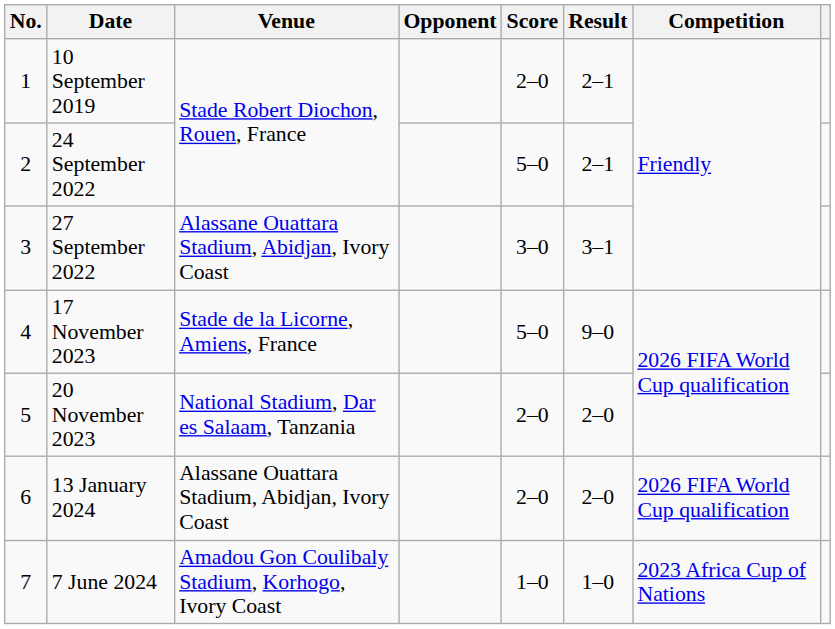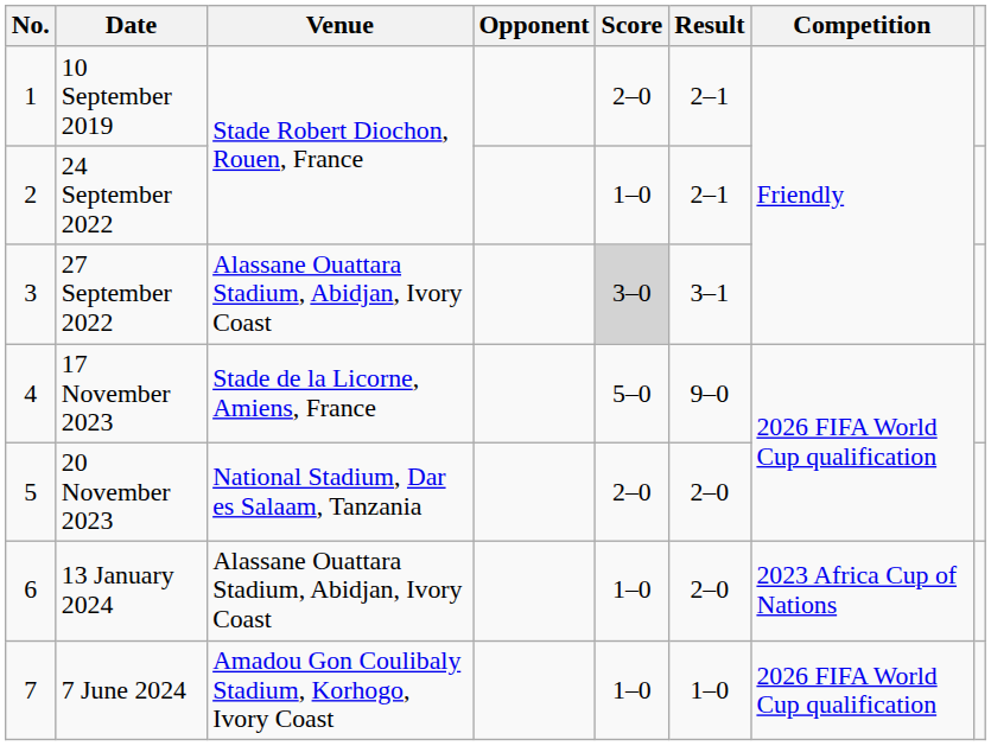 <table class="wikitable sortable">
 <tr>
 <th scope="col">No.</th>
 <th scope="col">Date</th>
 <th scope="col">Venue</th>
 <th scope="col">Opponent</th>
 <th scope="col">Score</th>
 <th scope="col">Result</th>
 <th scope="col">Competition</th>
 <th></th>
 </tr>
 <tr>
 <td align="center">1</td>
 <td>10 September 2019</td>
 <td rowspan="2"><a href='#'>Stade Robert Diochon</a>, <a href='#'>Rouen</a>, France</td>
 <td></td>
 <td align="center">2–0</td>
 <td align="center">2–1</td>
 <td rowspan="3"><a href='#'>Friendly</a></td>
 <td></td>
 </tr>
 <tr>
 <td align="center">2</td>
 <td>24 September 2022</td>
 <td></td>
-<td align="center">5–0</td>
+<td align="center">1–0</td>
 <td align="center">2–1</td>
 <td></td>
 </tr>
 <tr>
 <td align="center">3</td>
 <td>27 September 2022</td>
 <td><a href='#'>Alassane Ouattara Stadium</a>, <a href='#'>Abidjan</a>, Ivory Coast</td>
 <td></td>
-<td align="center">3–0</td>
+<td align="center" style="background: lightgrey;">3–0</td>
 <td align="center">3–1</td>
 <td></td>
 </tr>
 <tr>
 <td align="center">4</td>
 <td>17 November 2023</td>
 <td><a href='#'>Stade de la Licorne</a>, <a href='#'>Amiens</a>, France</td>
 <td></td>
 <td align="center">5–0</td>
 <td align="center">9–0</td>
 <td rowspan=2><a href='#'>2026 FIFA World Cup qualification</a></td>
 <td></td>
 </tr>
 <tr>
 <td align="center">5</td>
 <td>20 November 2023</td>
 <td><a href='#'>National Stadium</a>, <a href='#'>Dar es Salaam</a>, Tanzania</td>
 <td></td>
 <td align="center">2–0</td>
 <td align="center">2–0</td>
 <td></td>
 </tr>
 <tr>
 <td align="center">6</td>
 <td>13 January 2024</td>
 <td>Alassane Ouattara Stadium, Abidjan, Ivory Coast</td>
 <td></td>
+<td align="center">1–0</td>
 <td align="center">2–0</td>
-<td align="center">2–0</td>
-<td><a href='#'>2026 FIFA World Cup qualification</a></td>
+<td><a href='#'>2023 Africa Cup of Nations</a></td>
 <td></td>
 </tr>
 <tr>
 <td align="center">7</td>
 <td>7 June 2024</td>
 <td><a href='#'>Amadou Gon Coulibaly Stadium</a>, <a href='#'>Korhogo</a>, Ivory Coast</td>
 <td></td>
 <td align="center">1–0</td>
 <td align="center">1–0</td>
-<td><a href='#'>2023 Africa Cup of Nations</a></td>
+<td><a href='#'>2026 FIFA World Cup qualification</a></td>
 <td></td>
 </tr>
 </table>
